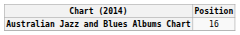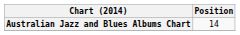 <table class="wikitable sortable plainrowheaders" style="text-align:center">
 <tr>
 <th>Chart (2014)</th>
 <th>Position</th>
 </tr>
 <tr>
 <th scope="row">Australian Jazz and Blues Albums Chart</th>
-<td>16</td>
+<td>14</td>
 </tr>
 <tr>
 </tr>
 </table>
